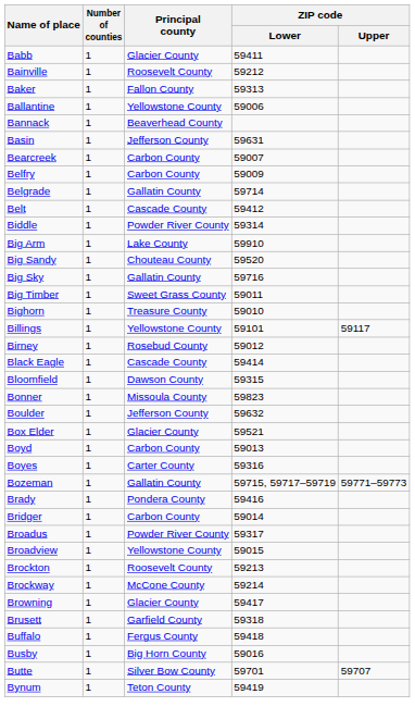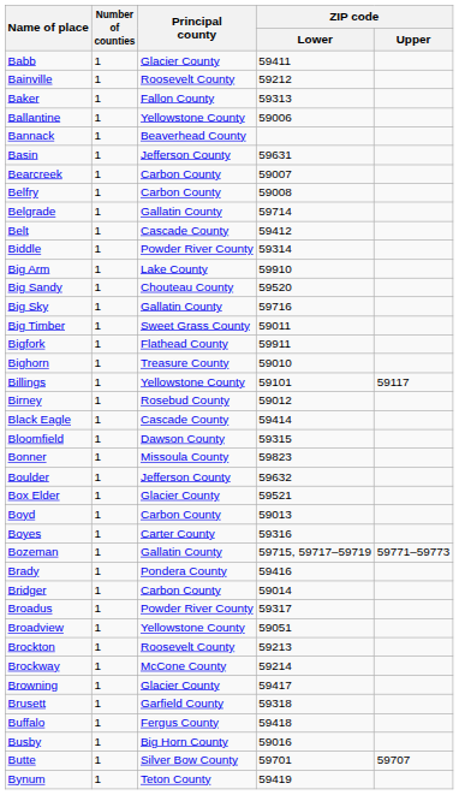 <table class=wikitable>
 <tr>
 <th rowspan=2>Name of place</th>
 <th rowspan=2><small>Number <br>of<br>counties</small></th>
 <th rowspan=2>Principal <br> county</th>
 <th colspan=2>ZIP code</th>
 </tr>
 <tr>
 <th>Lower</th>
 <th>Upper</th>
 </tr>
 <tr>
 <td><a href='#'>Babb</a></td>
 <td>1</td>
 <td><a href='#'>Glacier County</a></td>
 <td>59411</td>
 <td></td>
 </tr>
 <tr>
 <td><a href='#'>Bainville</a></td>
 <td>1</td>
 <td><a href='#'>Roosevelt County</a></td>
 <td>59212</td>
 <td></td>
 </tr>
 <tr>
 <td><a href='#'>Baker</a></td>
 <td>1</td>
 <td><a href='#'>Fallon County</a></td>
 <td>59313</td>
 <td></td>
 </tr>
 <tr>
 <td><a href='#'>Ballantine</a></td>
 <td>1</td>
 <td><a href='#'>Yellowstone County</a></td>
 <td>59006</td>
 <td></td>
 </tr>
 <tr>
 <td><a href='#'>Bannack</a></td>
 <td>1</td>
 <td><a href='#'>Beaverhead County</a></td>
 <td></td>
 <td></td>
 </tr>
 <tr>
 <td><a href='#'>Basin</a></td>
 <td>1</td>
 <td><a href='#'>Jefferson County</a></td>
 <td>59631</td>
 <td></td>
 </tr>
 <tr>
 <td><a href='#'>Bearcreek</a></td>
 <td>1</td>
 <td><a href='#'>Carbon County</a></td>
 <td>59007</td>
 <td></td>
 </tr>
 <tr>
 <td><a href='#'>Belfry</a></td>
 <td>1</td>
 <td><a href='#'>Carbon County</a></td>
-<td>59009</td>
+<td>59008</td>
 <td></td>
 </tr>
 <tr>
 <td><a href='#'>Belgrade</a></td>
 <td>1</td>
 <td><a href='#'>Gallatin County</a></td>
 <td>59714</td>
 <td></td>
 </tr>
 <tr>
 <td><a href='#'>Belt</a></td>
 <td>1</td>
 <td><a href='#'>Cascade County</a></td>
 <td>59412</td>
 <td></td>
 </tr>
 <tr>
 <td><a href='#'>Biddle</a></td>
 <td>1</td>
 <td><a href='#'>Powder River County</a></td>
 <td>59314</td>
 <td></td>
 </tr>
 <tr>
 <td><a href='#'>Big Arm</a></td>
 <td>1</td>
 <td><a href='#'>Lake County</a></td>
 <td>59910</td>
 <td></td>
 </tr>
 <tr>
 <td><a href='#'>Big Sandy</a></td>
 <td>1</td>
 <td><a href='#'>Chouteau County</a></td>
 <td>59520</td>
 <td></td>
 </tr>
 <tr>
 <td><a href='#'>Big Sky</a></td>
 <td>1</td>
 <td><a href='#'>Gallatin County</a></td>
 <td>59716</td>
 <td></td>
 </tr>
 <tr>
 <td><a href='#'>Big Timber</a></td>
 <td>1</td>
 <td><a href='#'>Sweet Grass County</a></td>
 <td>59011</td>
+<td></td>
+</tr>
+<tr>
+<td><a href='#'>Bigfork</a></td>
+<td>1</td>
+<td><a href='#'>Flathead County</a></td>
+<td>59911</td>
 <td></td>
 </tr>
 <tr>
 <td><a href='#'>Bighorn</a></td>
 <td>1</td>
 <td><a href='#'>Treasure County</a></td>
 <td>59010</td>
 <td></td>
 </tr>
 <tr>
 <td><a href='#'>Billings</a></td>
 <td>1</td>
 <td><a href='#'>Yellowstone County</a></td>
 <td>59101</td>
 <td>59117</td>
 </tr>
 <tr>
 <td><a href='#'>Birney</a></td>
 <td>1</td>
 <td><a href='#'>Rosebud County</a></td>
 <td>59012</td>
 <td></td>
 </tr>
 <tr>
 <td><a href='#'>Black Eagle</a></td>
 <td>1</td>
 <td><a href='#'>Cascade County</a></td>
 <td>59414</td>
 <td></td>
 </tr>
 <tr>
 <td><a href='#'>Bloomfield</a></td>
 <td>1</td>
 <td><a href='#'>Dawson County</a></td>
 <td>59315</td>
 <td></td>
 </tr>
 <tr>
 <td><a href='#'>Bonner</a></td>
 <td>1</td>
 <td><a href='#'>Missoula County</a></td>
 <td>59823</td>
 <td></td>
 </tr>
 <tr>
 <td><a href='#'>Boulder</a></td>
 <td>1</td>
 <td><a href='#'>Jefferson County</a></td>
 <td>59632</td>
 <td></td>
 </tr>
 <tr>
 <td><a href='#'>Box Elder</a></td>
 <td>1</td>
 <td><a href='#'>Glacier County</a></td>
 <td>59521</td>
 <td></td>
 </tr>
 <tr>
 <td><a href='#'>Boyd</a></td>
 <td>1</td>
 <td><a href='#'>Carbon County</a></td>
 <td>59013</td>
 <td></td>
 </tr>
 <tr>
 <td><a href='#'>Boyes</a></td>
 <td>1</td>
 <td><a href='#'>Carter County</a></td>
 <td>59316</td>
 <td></td>
 </tr>
 <tr>
 <td><a href='#'>Bozeman</a></td>
 <td>1</td>
 <td><a href='#'>Gallatin County</a></td>
 <td>59715, 59717–59719</td>
 <td>59771–59773</td>
 </tr>
 <tr>
 <td><a href='#'>Brady</a></td>
 <td>1</td>
 <td><a href='#'>Pondera County</a></td>
 <td>59416</td>
 <td></td>
 </tr>
 <tr>
 <td><a href='#'>Bridger</a></td>
 <td>1</td>
 <td><a href='#'>Carbon County</a></td>
 <td>59014</td>
 <td></td>
 </tr>
 <tr>
 <td><a href='#'>Broadus</a></td>
 <td>1</td>
 <td><a href='#'>Powder River County</a></td>
 <td>59317</td>
 <td></td>
 </tr>
 <tr>
 <td><a href='#'>Broadview</a></td>
 <td>1</td>
 <td><a href='#'>Yellowstone County</a></td>
-<td>59015</td>
+<td>59051</td>
 <td></td>
 </tr>
 <tr>
 <td><a href='#'>Brockton</a></td>
 <td>1</td>
 <td><a href='#'>Roosevelt County</a></td>
 <td>59213</td>
 <td></td>
 </tr>
 <tr>
 <td><a href='#'>Brockway</a></td>
 <td>1</td>
 <td><a href='#'>McCone County</a></td>
 <td>59214</td>
 <td></td>
 </tr>
 <tr>
 <td><a href='#'>Browning</a></td>
 <td>1</td>
 <td><a href='#'>Glacier County</a></td>
 <td>59417</td>
 <td></td>
 </tr>
 <tr>
 <td><a href='#'>Brusett</a></td>
 <td>1</td>
 <td><a href='#'>Garfield County</a></td>
 <td>59318</td>
 <td></td>
 </tr>
 <tr>
 <td><a href='#'>Buffalo</a></td>
 <td>1</td>
 <td><a href='#'>Fergus County</a></td>
 <td>59418</td>
 <td></td>
 </tr>
 <tr>
 <td><a href='#'>Busby</a></td>
 <td>1</td>
 <td><a href='#'>Big Horn County</a></td>
 <td>59016</td>
 <td></td>
 </tr>
 <tr>
 <td><a href='#'>Butte</a></td>
 <td>1</td>
 <td><a href='#'>Silver Bow County</a></td>
 <td>59701</td>
 <td>59707</td>
 </tr>
 <tr>
 <td><a href='#'>Bynum</a></td>
 <td>1</td>
 <td><a href='#'>Teton County</a></td>
 <td>59419</td>
 <td></td>
 </tr>
 </table>
